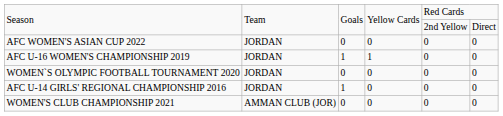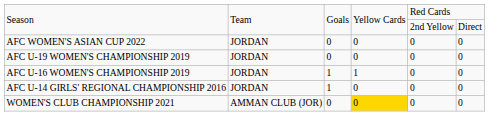 <table class="wikitable">
 <tr>
 <td rowspan="2">Season</td>
 <td rowspan="2">Team</td>
 <td rowspan="2">Goals</td>
 <td rowspan="2">Yellow Cards</td>
 <td colspan="2">Red Cards</td>
 </tr>
 <tr>
 <td>2nd Yellow</td>
 <td>Direct</td>
 </tr>
 <tr>
 <td>AFC WOMEN'S ASIAN CUP 2022</td>
 <td>JORDAN</td>
 <td>0</td>
 <td>0</td>
 <td>0</td>
 <td>0</td>
 </tr>
 <tr>
+<td>AFC U-19 WOMEN'S CHAMPIONSHIP 2019</td>
+<td>JORDAN</td>
+<td>0</td>
+<td>0</td>
+<td>0</td>
+<td>0</td>
+</tr>
+<tr>
 <td>AFC U-16 WOMEN'S CHAMPIONSHIP 2019</td>
 <td>JORDAN</td>
 <td>1</td>
 <td>1</td>
-<td>0</td>
-<td>0</td>
-</tr>
-<tr>
-<td>WOMEN`S OLYMPIC FOOTBALL TOURNAMENT 2020</td>
-<td>JORDAN</td>
-<td>0</td>
-<td>0</td>
 <td>0</td>
 <td>0</td>
 </tr>
 <tr>
 <td>AFC U-14 GIRLS' REGIONAL CHAMPIONSHIP 2016</td>
 <td>JORDAN</td>
 <td>1</td>
 <td>0</td>
 <td>0</td>
 <td>0</td>
 </tr>
 <tr>
 <td>WOMEN'S CLUB CHAMPIONSHIP 2021</td>
 <td>AMMAN CLUB (JOR)</td>
 <td>0</td>
-<td>0</td>
+<td style="background: gold;">0</td>
 <td>0</td>
 <td>0</td>
 </tr>
 </table>
